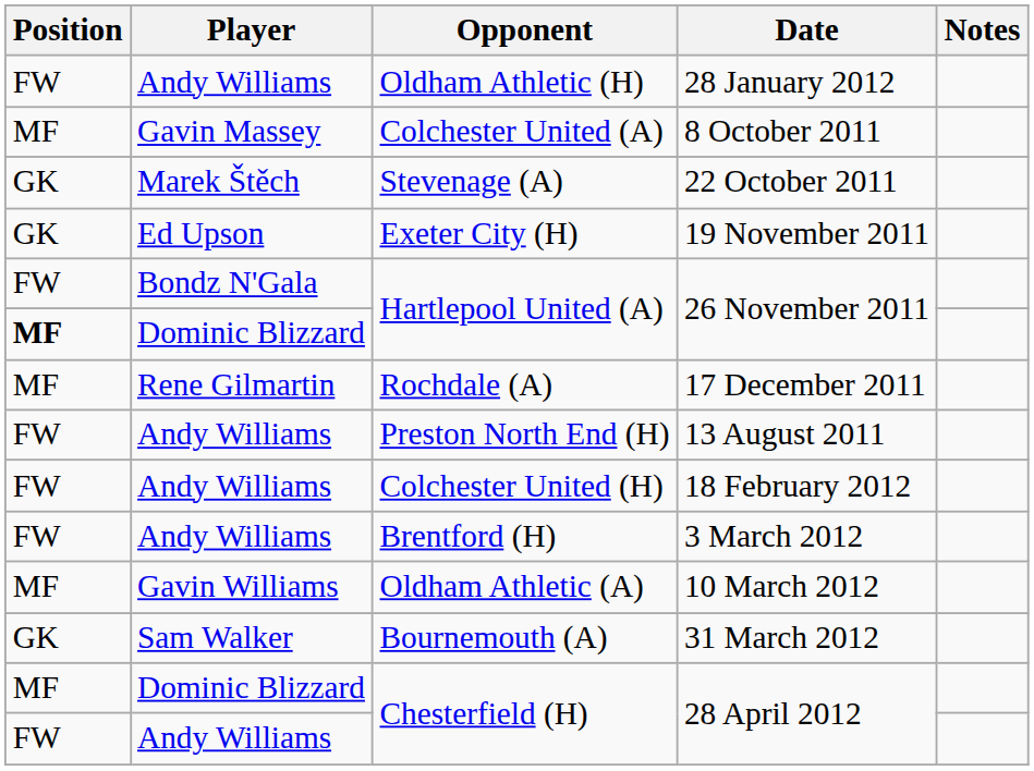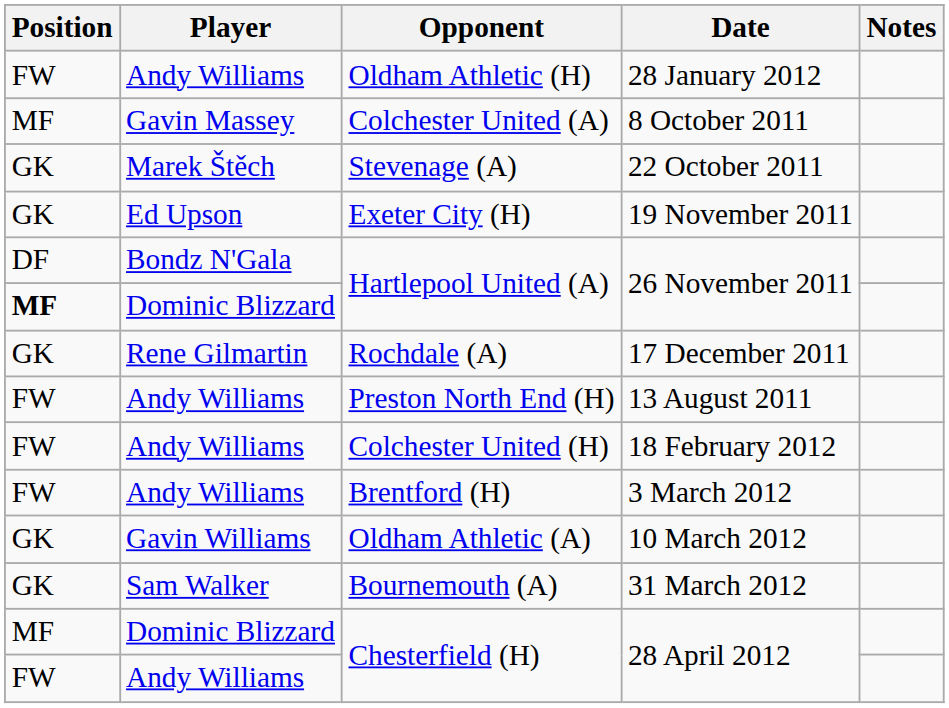 <table class="wikitable"  class= style="text-align:center; border:1px #aaa solid; font-size:95%">
 <tr>
 <th>Position</th>
 <th>Player</th>
 <th>Opponent</th>
 <th>Date</th>
 <th>Notes</th>
 </tr>
 <tr>
 <td>FW</td>
 <td> <a href='#'>Andy Williams</a></td>
 <td><a href='#'>Oldham Athletic</a> (H)</td>
 <td>28 January 2012</td>
 <td></td>
 </tr>
 <tr>
 <td>MF</td>
 <td> <a href='#'>Gavin Massey</a></td>
 <td><a href='#'>Colchester United</a> (A)</td>
 <td>8 October 2011</td>
 <td></td>
 </tr>
 <tr>
 <td>GK</td>
 <td> <a href='#'>Marek Štěch</a></td>
 <td><a href='#'>Stevenage</a> (A)</td>
 <td>22 October 2011</td>
 <td></td>
 </tr>
 <tr>
 <td>GK</td>
 <td> <a href='#'>Ed Upson</a></td>
 <td><a href='#'>Exeter City</a> (H)</td>
 <td>19 November 2011</td>
 <td></td>
 </tr>
 <tr>
-<td>FW</td>
+<td>DF</td>
 <td> <a href='#'>Bondz N'Gala</a></td>
 <td rowspan="2"><a href='#'>Hartlepool United</a> (A)</td>
 <td rowspan="2">26 November 2011</td>
 <td></td>
 </tr>
 <tr>
 <td><strong>MF</strong></td>
 <td> <a href='#'>Dominic Blizzard</a></td>
 <td></td>
 </tr>
 <tr>
-<td>MF</td>
+<td>GK</td>
 <td> <a href='#'>Rene Gilmartin</a></td>
 <td><a href='#'>Rochdale</a> (A)</td>
 <td>17 December 2011</td>
 <td></td>
 </tr>
 <tr>
 <td>FW</td>
 <td> <a href='#'>Andy Williams</a></td>
 <td><a href='#'>Preston North End</a> (H)</td>
 <td>13 August 2011</td>
 <td></td>
 </tr>
 <tr>
 <td>FW</td>
 <td> <a href='#'>Andy Williams</a></td>
 <td><a href='#'>Colchester United</a> (H)</td>
 <td>18 February 2012</td>
 <td></td>
 </tr>
 <tr>
 <td>FW</td>
 <td> <a href='#'>Andy Williams</a></td>
 <td><a href='#'>Brentford</a> (H)</td>
 <td>3 March 2012</td>
 <td></td>
 </tr>
 <tr>
-<td>MF</td>
+<td>GK</td>
 <td> <a href='#'>Gavin Williams</a></td>
 <td><a href='#'>Oldham Athletic</a> (A)</td>
 <td>10 March 2012</td>
 <td></td>
 </tr>
 <tr>
 <td>GK</td>
 <td> <a href='#'>Sam Walker</a></td>
 <td><a href='#'>Bournemouth</a> (A)</td>
 <td>31 March 2012</td>
 <td></td>
 </tr>
 <tr>
 <td>MF</td>
 <td> <a href='#'>Dominic Blizzard</a></td>
 <td rowspan="2"><a href='#'>Chesterfield</a> (H)</td>
 <td rowspan="2">28 April 2012</td>
 <td></td>
 </tr>
 <tr>
 <td>FW</td>
 <td> <a href='#'>Andy Williams</a></td>
 <td></td>
 </tr>
 </table>
